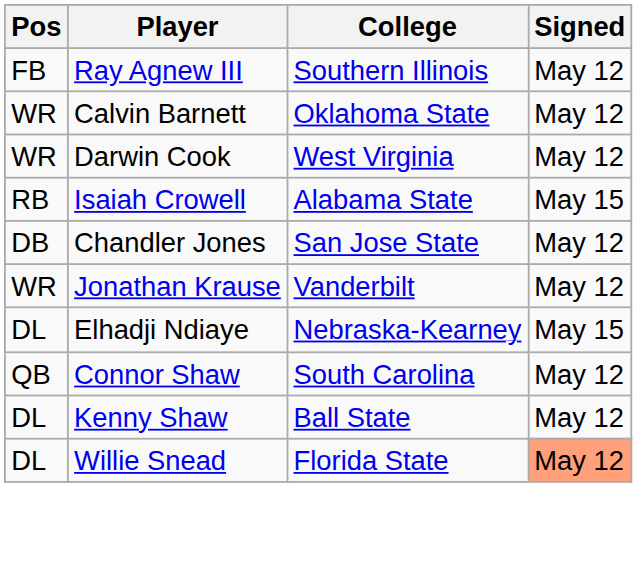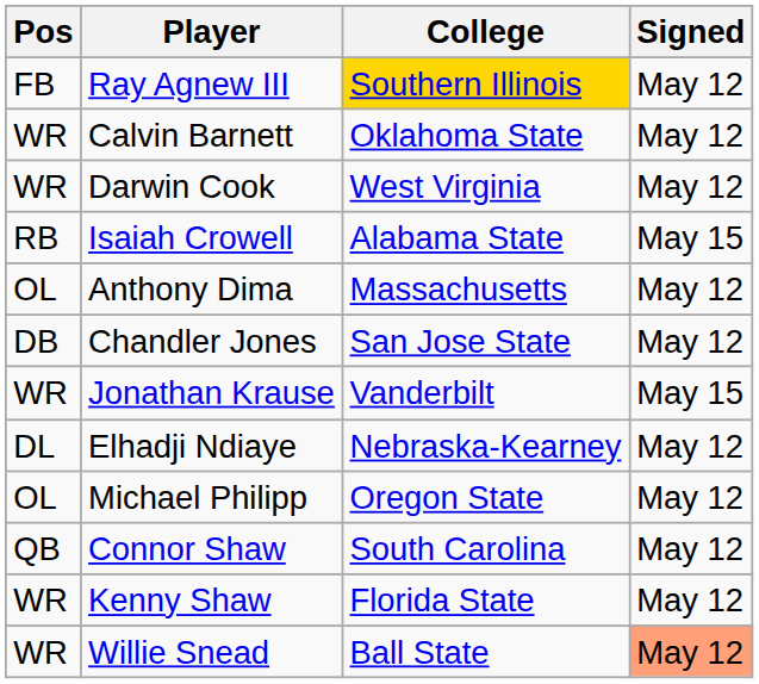 <table class="wikitable" style="font-size: 95%;">
 <tr>
 <th>Pos</th>
 <th>Player</th>
 <th>College</th>
 <th>Signed</th>
 </tr>
 <tr>
 <td>FB</td>
 <td><a href='#'>Ray Agnew III</a></td>
-<td><a href='#'>Southern Illinois</a></td>
+<td style="background: gold;"><a href='#'>Southern Illinois</a></td>
 <td>May 12</td>
 </tr>
 <tr>
 <td>WR</td>
 <td>Calvin Barnett</td>
 <td><a href='#'>Oklahoma State</a></td>
 <td>May 12</td>
 </tr>
 <tr>
 <td>WR</td>
 <td>Darwin Cook</td>
 <td><a href='#'>West Virginia</a></td>
 <td>May 12</td>
 </tr>
 <tr>
 <td>RB</td>
 <td><a href='#'>Isaiah Crowell</a></td>
 <td><a href='#'>Alabama State</a></td>
 <td>May 15</td>
 </tr>
 <tr>
+<td>OL</td>
+<td>Anthony Dima</td>
+<td><a href='#'>Massachusetts</a></td>
+<td>May 12</td>
+</tr>
+<tr>
 <td>DB</td>
 <td>Chandler Jones</td>
 <td><a href='#'>San Jose State</a></td>
 <td>May 12</td>
 </tr>
 <tr>
 <td>WR</td>
 <td><a href='#'>Jonathan Krause</a></td>
 <td><a href='#'>Vanderbilt</a></td>
-<td>May 12</td>
+<td>May 15</td>
 </tr>
 <tr>
 <td>DL</td>
 <td>Elhadji Ndiaye</td>
 <td><a href='#'>Nebraska-Kearney</a></td>
-<td>May 15</td>
+<td>May 12</td>
+</tr>
+<tr>
+<td>OL</td>
+<td>Michael Philipp</td>
+<td><a href='#'>Oregon State</a></td>
+<td>May 12</td>
 </tr>
 <tr>
 <td>QB</td>
 <td><a href='#'>Connor Shaw</a></td>
 <td><a href='#'>South Carolina</a></td>
 <td>May 12</td>
 </tr>
 <tr>
-<td>DL</td>
+<td>WR</td>
 <td><a href='#'>Kenny Shaw</a></td>
-<td><a href='#'>Ball State</a></td>
+<td><a href='#'>Florida State</a></td>
 <td>May 12</td>
 </tr>
 <tr>
-<td>DL</td>
+<td>WR</td>
 <td><a href='#'>Willie Snead</a></td>
-<td><a href='#'>Florida State</a></td>
+<td><a href='#'>Ball State</a></td>
 <td style="background: lightsalmon;">May 12</td>
 </tr>
 </table>
